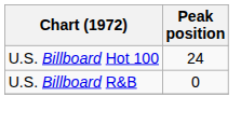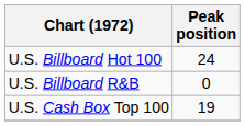 <table class="wikitable">
 <tr>
 <th>Chart (1972)</th>
 <th>Peak<br>position</th>
 </tr>
 <tr>
 <td>U.S. <em><a href='#'>Billboard</a></em> <a href='#'>Hot 100</a></td>
 <td style="text-align:center;">24</td>
 </tr>
 <tr>
 <td>U.S. <em><a href='#'>Billboard</a></em> <a href='#'>R&B</a></td>
 <td style="text-align:center;">0</td>
 </tr>
 <tr>
+<td>U.S. <a href='#'><em>Cash Box</em></a> Top 100</td>
+<td align="center">19</td>
+</tr>
+<tr>
 </tr>
 </table>
